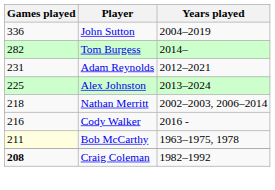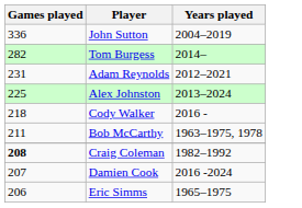 <table class="wikitable" style="text-align:left">
 <tr>
 <th>Games played</th>
 <th>Player</th>
 <th>Years played</th>
 </tr>
 <tr>
 <td>336</td>
 <td style="text-align:left;"><a href='#'>John Sutton</a></td>
 <td>2004–2019</td>
 </tr>
 <tr bgcolor="#CCFFCC">
 <td>282</td>
 <td><a href='#'>Tom Burgess</a></td>
 <td>2014–</td>
 </tr>
 <tr>
 <td>231</td>
 <td style"text-align:left;"><a href='#'>Adam Reynolds</a></td>
 <td>2012–2021</td>
 </tr>
 <tr bgcolor="#CCFFCC">
 <td>225</td>
 <td style="text-align:left;"><a href='#'>Alex Johnston</a></td>
 <td>2013–2024</td>
 </tr>
 <tr>
 <td>218</td>
-<td style="text-align:left;"><a href='#'>Nathan Merritt</a></td>
-<td>2002–2003, 2006–2014</td>
-</tr>
-<tr>
-<td>216</td>
 <td style="text-align:left;"><a href='#'>Cody Walker</a></td>
 <td>2016 -</td>
 </tr>
 <tr>
-<td style="background: lightyellow;">211</td>
+<td>211</td>
 <td style="text-align:left;"><a href='#'>Bob McCarthy</a></td>
 <td>1963–1975, 1978</td>
 </tr>
 <tr>
 </tr>
 <tr>
 <td><strong>208</strong></td>
 <td style="text-align:left;"><a href='#'>Craig Coleman</a></td>
 <td>1982–1992</td>
 </tr>
+<tr>
+<td>207</td>
+<td style="text-align:left;"><a href='#'>Damien Cook</a></td>
+<td>2016 -2024</td>
+</tr>
+<tr>
+<td>206</td>
+<td style="text-align:left;"><a href='#'>Eric Simms</a></td>
+<td>1965–1975</td>
+</tr>
 </table>
